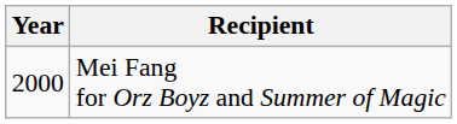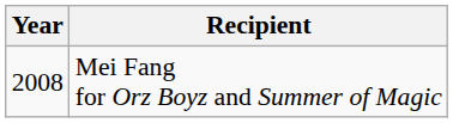 <table class="wikitable sortable">
 <tr>
 <th>Year</th>
 <th>Recipient</th>
 </tr>
 <tr>
-<td>2000</td>
+<td>2008</td>
 <td>Mei Fang<br> for <em>Orz Boyz</em> and <em>Summer of Magic</em></td>
 </tr>
 </table>
